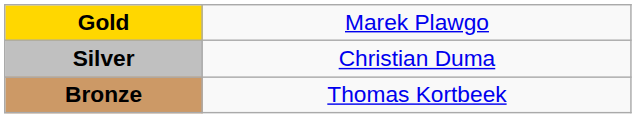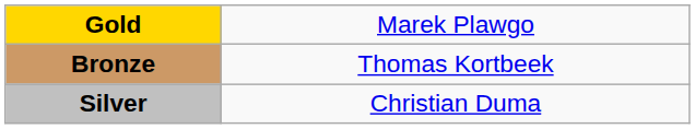 <table class="wikitable" style="text-align:center; " width="35%">
 <tr>
 <td bgcolor="gold"><strong>Gold</strong></td>
 <td><a href='#'>Marek Plawgo</a><br>  <small><em></em></small></td>
 </tr>
 <tr>
+<td bgcolor="CC9966"><strong>Bronze</strong></td>
+<td><a href='#'>Thomas Kortbeek</a><br>  <small><em></em></small></td>
+</tr>
+<tr>
 <td bgcolor="silver"><strong>Silver</strong></td>
 <td><a href='#'>Christian Duma</a><br>  <small><em></em></small></td>
 </tr>
-<tr>
-<td bgcolor="CC9966"><strong>Bronze</strong></td>
-<td><a href='#'>Thomas Kortbeek</a><br>  <small><em></em></small></td>
-</tr>
 </table>
